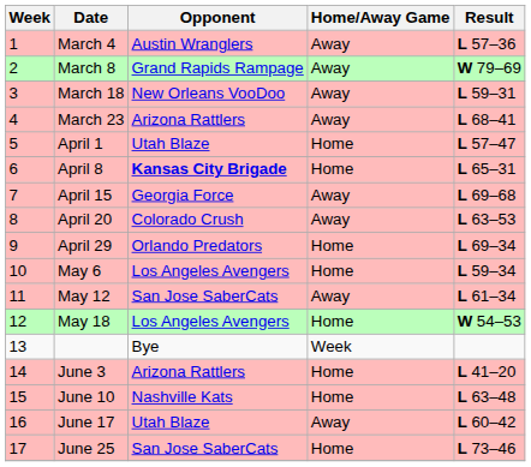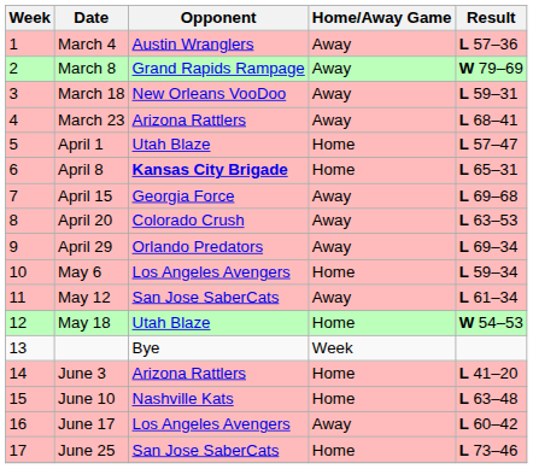 <table class="wikitable">
 <tr>
 <th>Week</th>
 <th>Date</th>
 <th>Opponent</th>
 <th>Home/Away Game</th>
 <th>Result</th>
 </tr>
 <tr bgcolor="ffbbbb">
 <td>1</td>
 <td>March 4</td>
 <td><a href='#'>Austin Wranglers</a></td>
 <td>Away</td>
 <td><strong>L</strong> 57–36</td>
 </tr>
 <tr bgcolor="bbffbb">
 <td>2</td>
 <td>March 8</td>
 <td><a href='#'>Grand Rapids Rampage</a></td>
 <td>Away</td>
 <td><strong>W</strong> 79–69</td>
 </tr>
 <tr bgcolor="ffbbbb">
 <td>3</td>
 <td>March 18</td>
 <td><a href='#'>New Orleans VooDoo</a></td>
 <td>Away</td>
 <td><strong>L</strong> 59–31</td>
 </tr>
 <tr bgcolor="ffbbbb">
 <td>4</td>
 <td>March 23</td>
 <td><a href='#'>Arizona Rattlers</a></td>
 <td>Away</td>
 <td><strong>L</strong> 68–41</td>
 </tr>
 <tr bgcolor="ffbbbb">
 <td>5</td>
 <td>April 1</td>
 <td><a href='#'>Utah Blaze</a></td>
 <td>Home</td>
 <td><strong>L</strong> 57–47</td>
 </tr>
 <tr bgcolor="ffbbbb">
 <td>6</td>
 <td>April 8</td>
 <td><strong><a href='#'>Kansas City Brigade</a></strong></td>
 <td>Home</td>
 <td><strong>L</strong> 65–31</td>
 </tr>
 <tr bgcolor="ffbbbb">
 <td>7</td>
 <td>April 15</td>
 <td><a href='#'>Georgia Force</a></td>
 <td>Away</td>
 <td><strong>L</strong> 69–68</td>
 </tr>
 <tr bgcolor="ffbbbb">
 <td>8</td>
 <td>April 20</td>
 <td><a href='#'>Colorado Crush</a></td>
 <td>Away</td>
 <td><strong>L</strong> 63–53</td>
 </tr>
 <tr bgcolor="ffbbbb">
 <td>9</td>
 <td>April 29</td>
 <td><a href='#'>Orlando Predators</a></td>
-<td>Home</td>
+<td>Away</td>
 <td><strong>L</strong> 69–34</td>
 </tr>
 <tr bgcolor="ffbbbb">
 <td>10</td>
 <td>May 6</td>
 <td><a href='#'>Los Angeles Avengers</a></td>
 <td>Home</td>
 <td><strong>L</strong> 59–34</td>
 </tr>
 <tr bgcolor="ffbbbb">
 <td>11</td>
 <td>May 12</td>
 <td><a href='#'>San Jose SaberCats</a></td>
 <td>Away</td>
 <td><strong>L</strong> 61–34</td>
 </tr>
 <tr bgcolor="bbffbb">
 <td>12</td>
 <td>May 18</td>
-<td><a href='#'>Los Angeles Avengers</a></td>
+<td><a href='#'>Utah Blaze</a></td>
 <td>Home</td>
 <td><strong>W</strong> 54–53</td>
 </tr>
 <tr>
 <td>13</td>
 <td></td>
 <td>Bye</td>
 <td>Week</td>
 </tr>
 <tr bgcolor="ffbbbb">
 <td>14</td>
 <td>June 3</td>
 <td><a href='#'>Arizona Rattlers</a></td>
 <td>Home</td>
 <td><strong>L</strong> 41–20</td>
 </tr>
 <tr bgcolor="ffbbbb">
 <td>15</td>
 <td>June 10</td>
 <td><a href='#'>Nashville Kats</a></td>
 <td>Home</td>
 <td><strong>L</strong> 63–48</td>
 </tr>
 <tr bgcolor="ffbbbb">
 <td>16</td>
 <td>June 17</td>
-<td><a href='#'>Utah Blaze</a></td>
+<td><a href='#'>Los Angeles Avengers</a></td>
 <td>Away</td>
 <td><strong>L</strong> 60–42</td>
 </tr>
 <tr bgcolor="ffbbbb">
 <td>17</td>
 <td>June 25</td>
 <td><a href='#'>San Jose SaberCats</a></td>
 <td>Home</td>
 <td><strong>L</strong> 73–46</td>
 </tr>
 <tr>
 </tr>
 </table>
